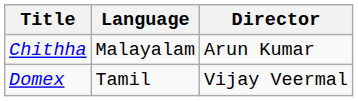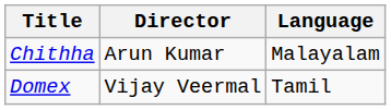 <table class="wikitable sortable">
 <tr>
 <th>Title</th>
+<th>Director</th>
 <th>Language</th>
-<th>Director</th>
 </tr>
 <tr>
 <td><em><a href='#'>Chithha</a></em></td>
+<td>Arun Kumar</td>
 <td>Malayalam</td>
-<td>Arun Kumar</td>
 </tr>
 <tr>
 <td><em><a href='#'>Domex</a></em></td>
+<td>Vijay Veermal</td>
 <td>Tamil</td>
-<td>Vijay Veermal</td>
 </tr>
 </table>
